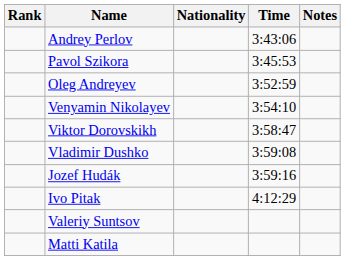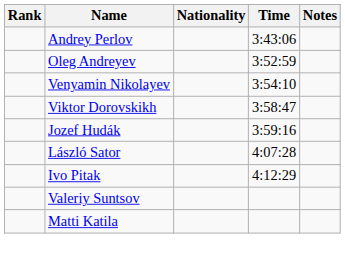 <table class="wikitable sortable" style="text-align:center">
 <tr>
 <th>Rank</th>
 <th>Name</th>
 <th>Nationality</th>
 <th>Time</th>
 <th>Notes</th>
 </tr>
 <tr>
 <td></td>
 <td align="left"><a href='#'>Andrey Perlov</a></td>
 <td align=left></td>
 <td>3:43:06</td>
-<td></td>
-</tr>
-<tr>
-<td></td>
-<td align="left"><a href='#'>Pavol Szikora</a></td>
-<td align=left></td>
-<td>3:45:53</td>
 <td></td>
 </tr>
 <tr>
 <td></td>
 <td align="left"><a href='#'>Oleg Andreyev</a></td>
 <td align=left></td>
 <td>3:52:59</td>
 <td></td>
 </tr>
 <tr>
 <td></td>
 <td align="left"><a href='#'>Venyamin Nikolayev</a></td>
 <td align=left></td>
 <td>3:54:10</td>
 <td></td>
 </tr>
 <tr>
 <td></td>
 <td align="left"><a href='#'>Viktor Dorovskikh</a></td>
 <td align=left></td>
 <td>3:58:47</td>
 <td></td>
 </tr>
 <tr>
 <td></td>
-<td align="left"><a href='#'>Vladimir Dushko</a></td>
+<td align="left"><a href='#'>Jozef Hudák</a></td>
 <td align=left></td>
-<td>3:59:08</td>
+<td>3:59:16</td>
 <td></td>
 </tr>
 <tr>
 <td></td>
-<td align="left"><a href='#'>Jozef Hudák</a></td>
+<td align="left"><a href='#'>László Sator</a></td>
 <td align=left></td>
-<td>3:59:16</td>
+<td>4:07:28</td>
 <td></td>
 </tr>
 <tr>
 <td></td>
 <td align="left"><a href='#'>Ivo Pitak</a></td>
 <td align=left></td>
 <td>4:12:29</td>
 <td></td>
 </tr>
 <tr>
 <td></td>
 <td align="left"><a href='#'>Valeriy Suntsov</a></td>
 <td align=left></td>
 <td></td>
 <td></td>
 </tr>
 <tr>
 <td></td>
 <td align="left"><a href='#'>Matti Katila</a></td>
 <td align=left></td>
 <td></td>
 <td></td>
 </tr>
 </table>
